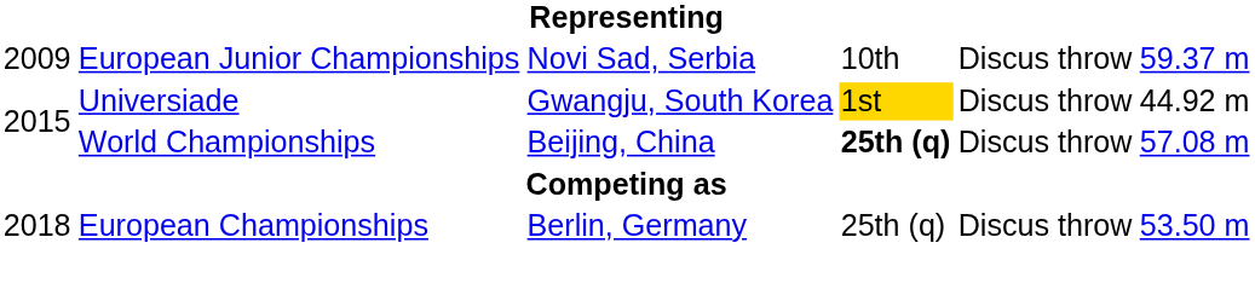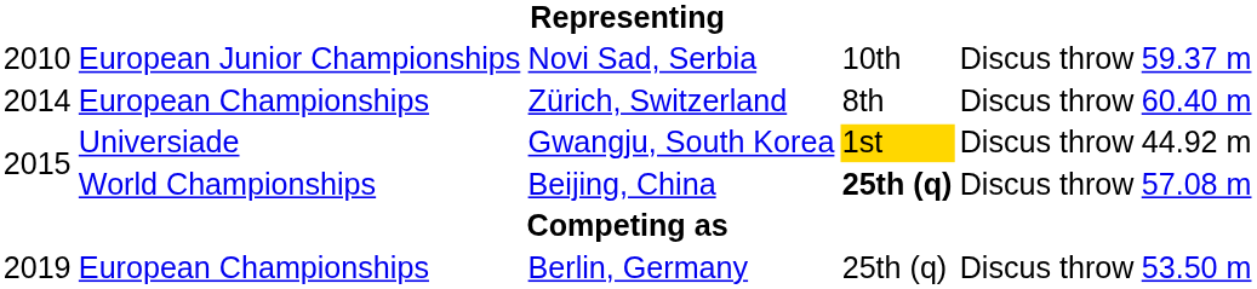 <table>
 <tr>
 <th colspan="6">Representing </th>
 </tr>
 <tr>
-<td>2009</td>
+<td>2010</td>
 <td><a href='#'>European Junior Championships</a></td>
 <td><a href='#'>Novi Sad, Serbia</a></td>
 <td>10th</td>
 <td>Discus throw</td>
 <td><a href='#'>59.37 m</a></td>
+</tr>
+<tr>
+<td>2014</td>
+<td><a href='#'>European Championships</a></td>
+<td><a href='#'>Zürich, Switzerland</a></td>
+<td>8th</td>
+<td>Discus throw</td>
+<td><a href='#'>60.40 m</a></td>
 </tr>
 <tr>
 <td rowspan=2>2015</td>
 <td><a href='#'>Universiade</a></td>
 <td><a href='#'>Gwangju, South Korea</a></td>
 <td bgcolor=gold>1st</td>
 <td>Discus throw</td>
 <td>44.92 m</td>
 </tr>
 <tr>
 <td><a href='#'>World Championships</a></td>
 <td><a href='#'>Beijing, China</a></td>
 <td><strong>25th (q)</strong></td>
 <td>Discus throw</td>
 <td><a href='#'>57.08 m</a></td>
 </tr>
 <tr>
 <th colspan="6">Competing as </th>
 </tr>
 <tr>
-<td>2018</td>
+<td>2019</td>
 <td><a href='#'>European Championships</a></td>
 <td><a href='#'>Berlin, Germany</a></td>
 <td>25th (q)</td>
 <td>Discus throw</td>
 <td><a href='#'>53.50 m</a></td>
 </tr>
 </table>
